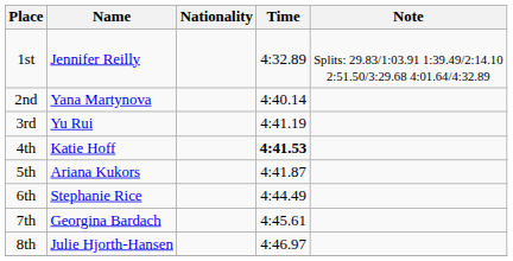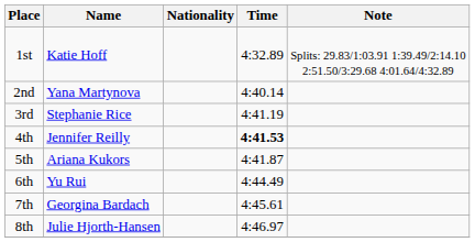 <table class="wikitable" style="text-align:center">
 <tr>
 <th>Place</th>
 <th>Name</th>
 <th>Nationality</th>
 <th>Time</th>
 <th>Note</th>
 </tr>
 <tr>
 <td>1st</td>
-<td align=left><a href='#'>Jennifer Reilly</a></td>
+<td align=left><a href='#'>Katie Hoff</a></td>
 <td align=left></td>
 <td>4:32.89</td>
 <td> <br><small>Splits: 29.83/1:03.91 1:39.49/2:14.10 <br> 2:51.50/3:29.68 4:01.64/4:32.89</small></td>
 </tr>
 <tr>
 <td>2nd</td>
 <td align=left><a href='#'>Yana Martynova</a></td>
 <td align=left></td>
 <td>4:40.14</td>
 <td></td>
 </tr>
 <tr>
 <td>3rd</td>
-<td align=left><a href='#'>Yu Rui</a></td>
+<td align=left><a href='#'>Stephanie Rice</a></td>
 <td align=left></td>
 <td>4:41.19</td>
 <td></td>
 </tr>
 <tr>
 <td>4th</td>
-<td align=left><a href='#'>Katie Hoff</a></td>
+<td align=left><a href='#'>Jennifer Reilly</a></td>
 <td align=left></td>
 <td><strong>4:41.53</strong></td>
 <td></td>
 </tr>
 <tr>
 <td>5th</td>
 <td align=left><a href='#'>Ariana Kukors</a></td>
 <td align=left></td>
 <td>4:41.87</td>
 <td></td>
 </tr>
 <tr>
 <td>6th</td>
-<td align=left><a href='#'>Stephanie Rice</a></td>
+<td align=left><a href='#'>Yu Rui</a></td>
 <td align=left></td>
 <td>4:44.49</td>
 <td></td>
 </tr>
 <tr>
 <td>7th</td>
 <td align=left><a href='#'>Georgina Bardach</a></td>
 <td align=left></td>
 <td>4:45.61</td>
 <td></td>
 </tr>
 <tr>
 <td>8th</td>
 <td align=left><a href='#'>Julie Hjorth-Hansen</a></td>
 <td align=left></td>
 <td>4:46.97</td>
 <td></td>
 </tr>
 <tr>
 </tr>
 </table>
